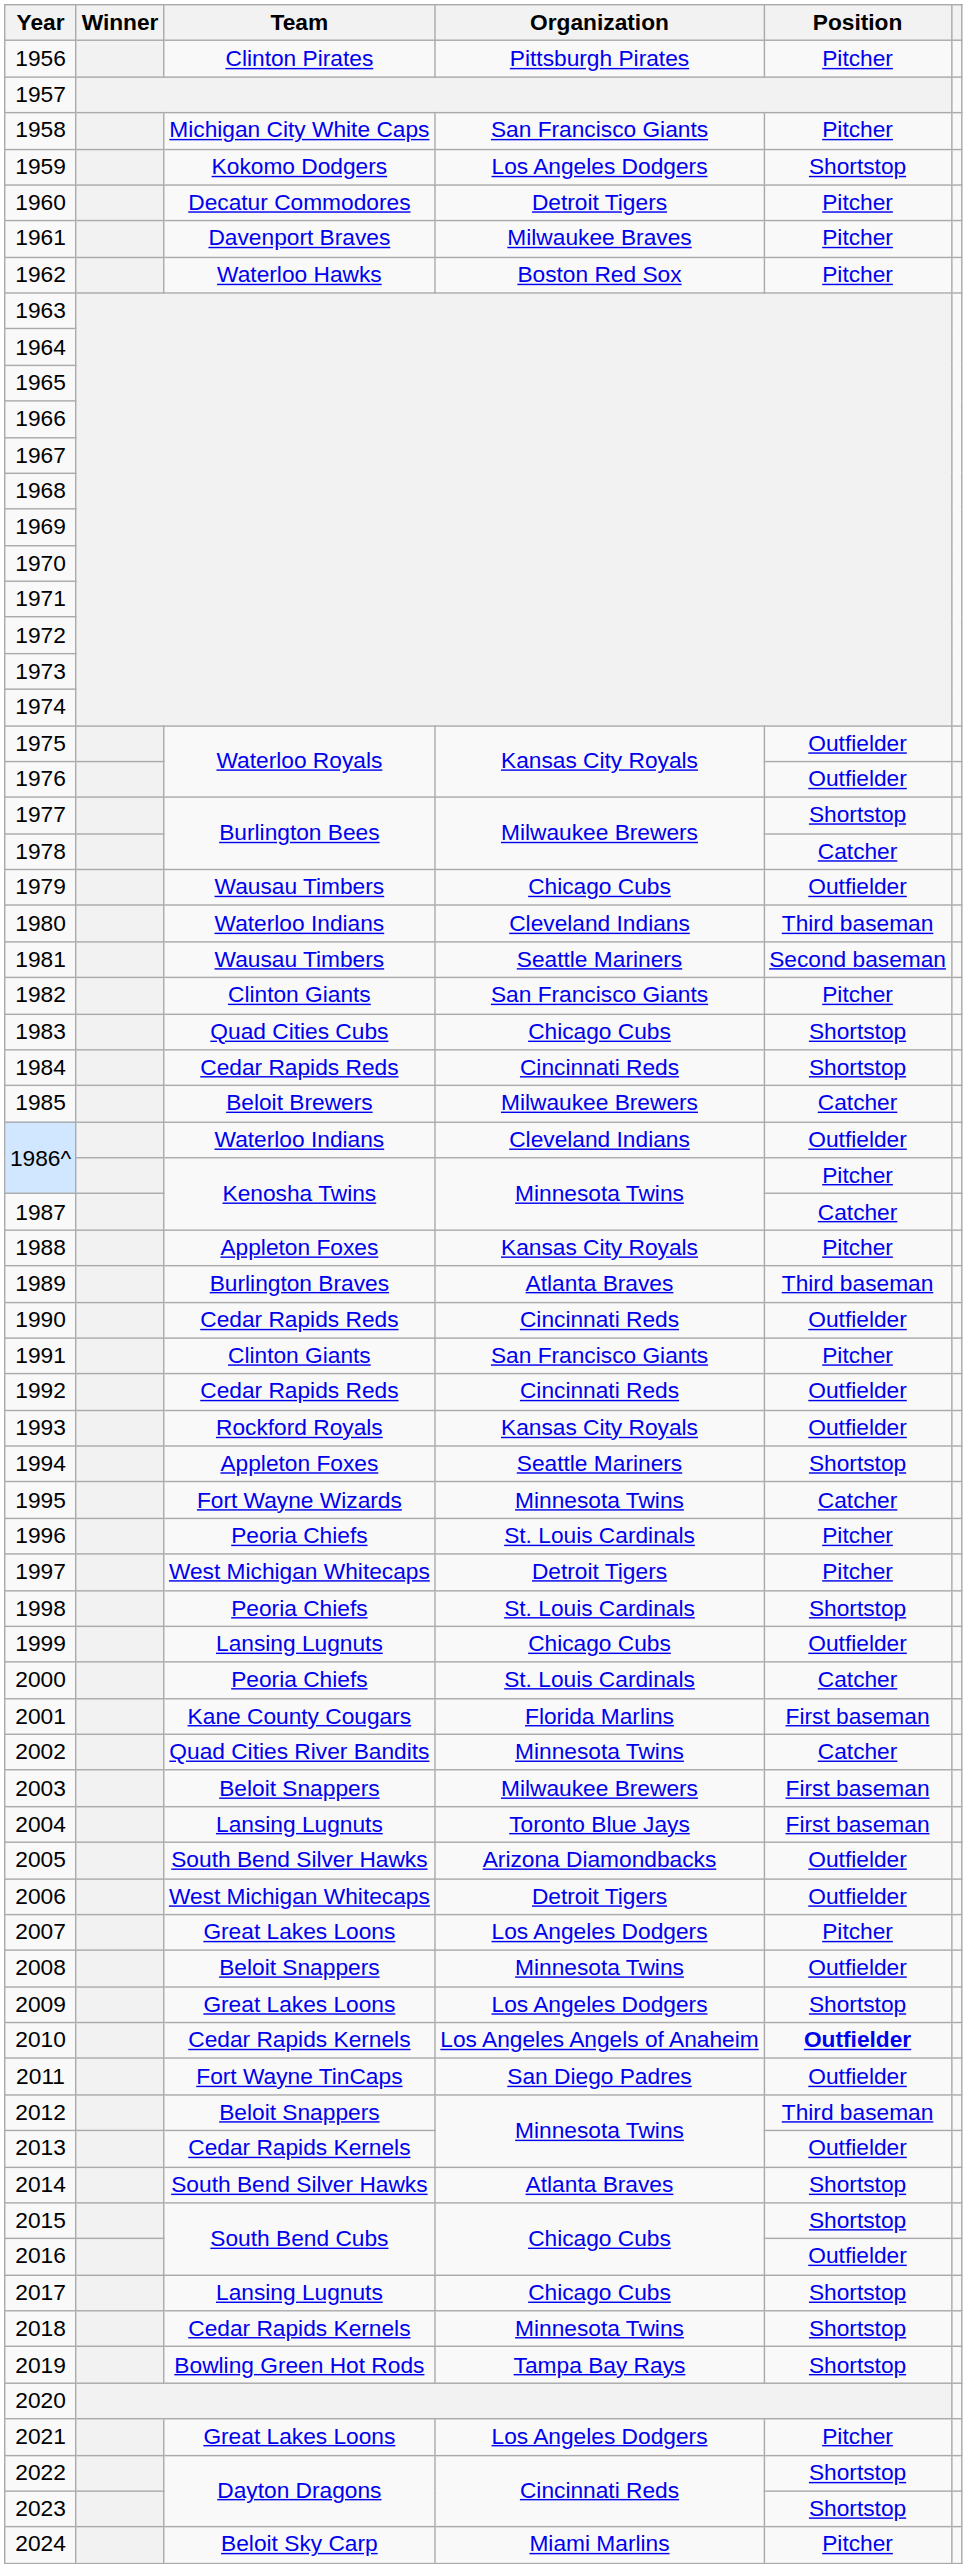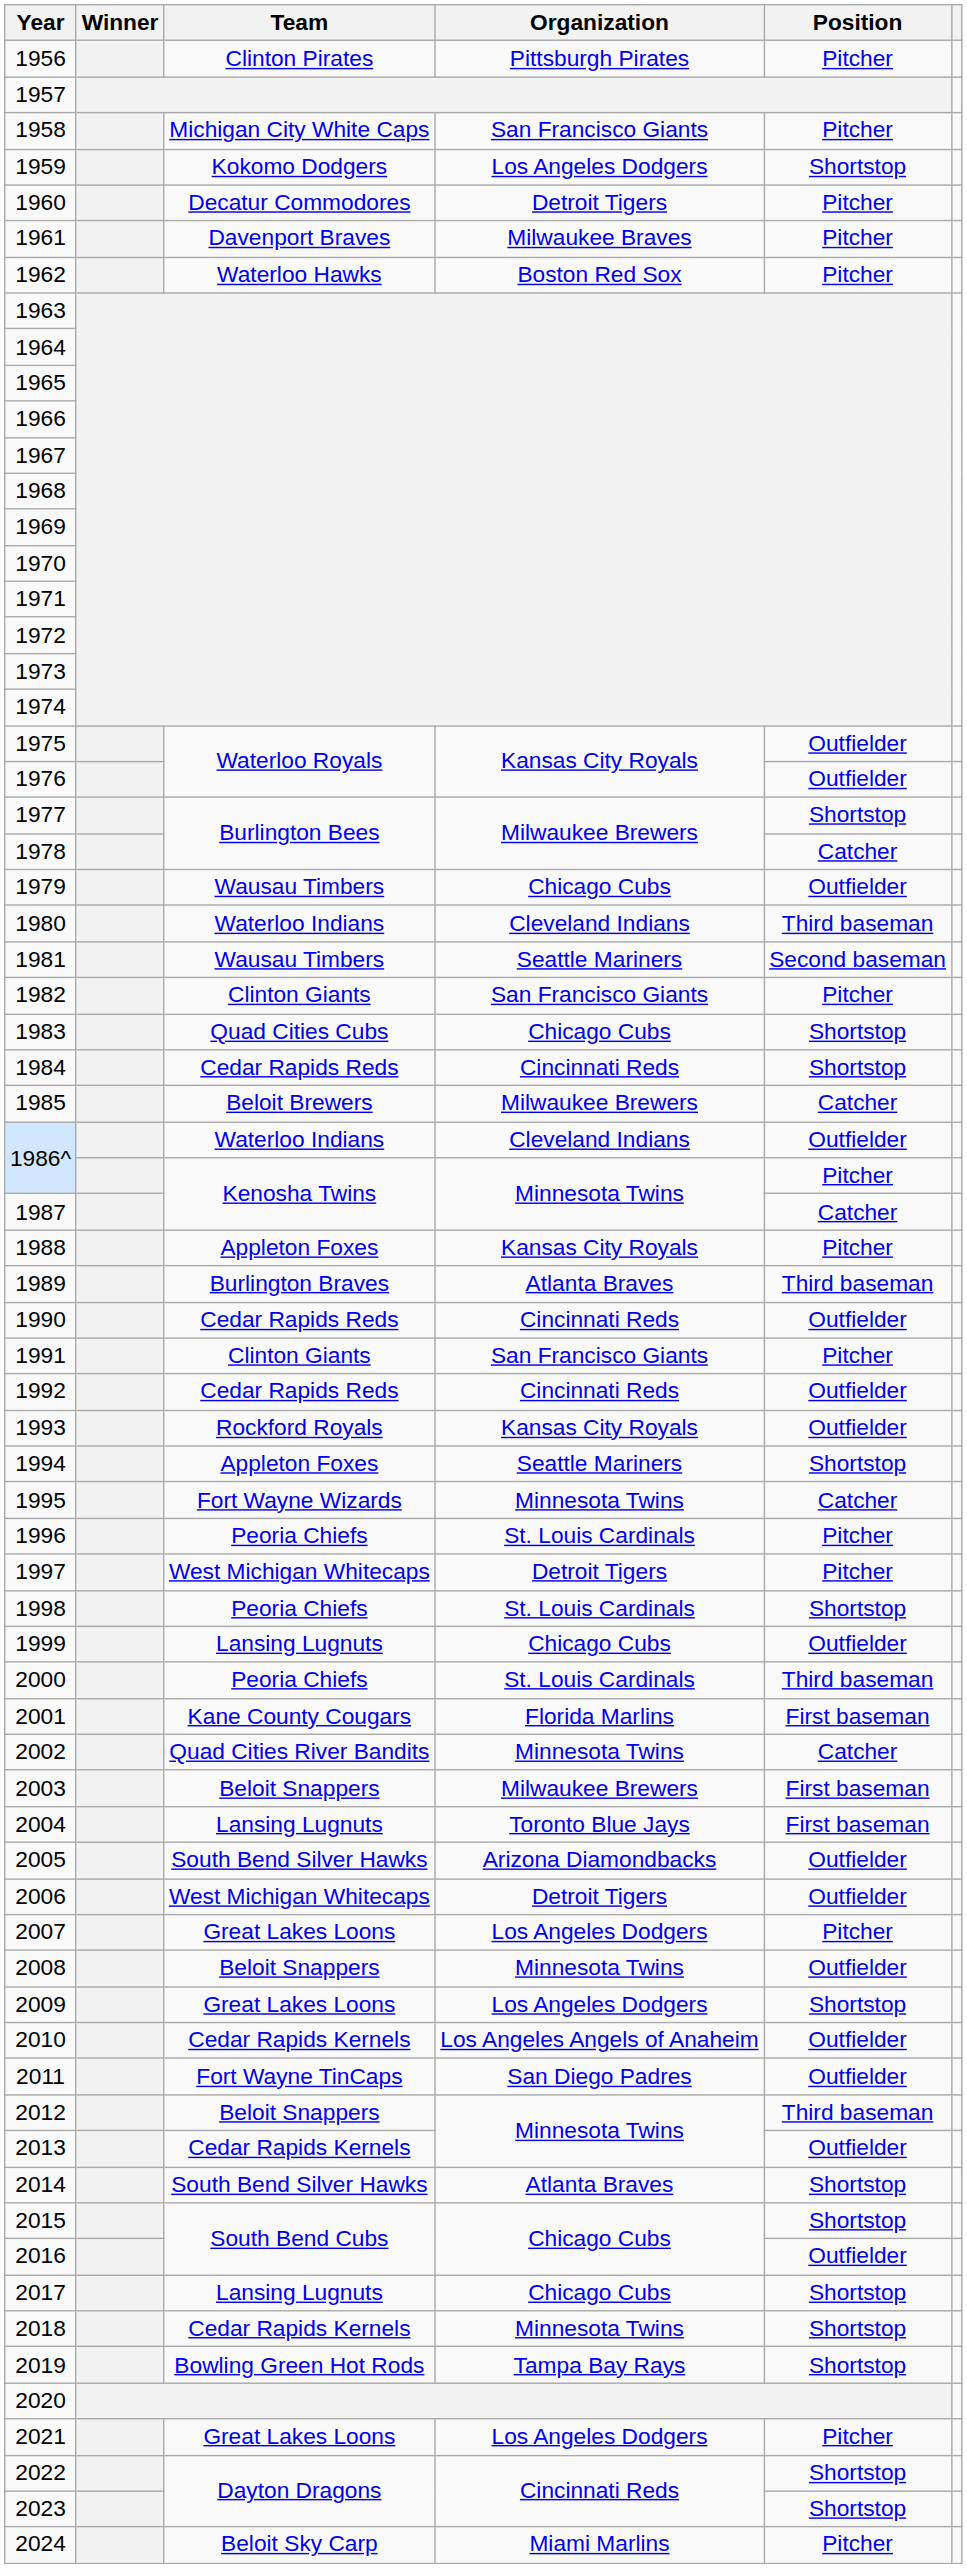 <table class="wikitable sortable plainrowheaders" style="text-align:center">
 <tr>
 <th scope="col">Year</th>
 <th scope="col">Winner</th>
 <th scope="col">Team</th>
 <th scope="col">Organization</th>
 <th scope="col">Position</th>
 <th scope="col" class="unsortable"></th>
 </tr>
 <tr>
 <td>1956</td>
 <th scope="row" style="text-align:center"></th>
 <td><a href='#'>Clinton Pirates</a></td>
 <td><a href='#'>Pittsburgh Pirates</a></td>
 <td><a href='#'>Pitcher</a></td>
 <td></td>
 </tr>
 <tr>
 <td>1957</td>
 <th scope="row" style="text-align:center" colspan=4></th>
 <td></td>
 </tr>
 <tr>
 <td>1958</td>
 <th scope="row" style="text-align:center"></th>
 <td><a href='#'>Michigan City White Caps</a></td>
 <td><a href='#'>San Francisco Giants</a></td>
 <td><a href='#'>Pitcher</a></td>
 <td></td>
 </tr>
 <tr>
 <td>1959</td>
 <th scope="row" style="text-align:center"></th>
 <td><a href='#'>Kokomo Dodgers</a></td>
 <td><a href='#'>Los Angeles Dodgers</a></td>
 <td><a href='#'>Shortstop</a></td>
 <td></td>
 </tr>
 <tr>
 <td>1960</td>
 <th scope="row" style="text-align:center"></th>
 <td><a href='#'>Decatur Commodores</a></td>
 <td><a href='#'>Detroit Tigers</a></td>
 <td><a href='#'>Pitcher</a></td>
 <td></td>
 </tr>
 <tr>
 <td>1961</td>
 <th scope="row" style="text-align:center"></th>
 <td><a href='#'>Davenport Braves</a></td>
 <td><a href='#'>Milwaukee Braves</a></td>
 <td><a href='#'>Pitcher</a></td>
 <td></td>
 </tr>
 <tr>
 <td>1962</td>
 <th scope="row" style="text-align:center"></th>
 <td><a href='#'>Waterloo Hawks</a></td>
 <td><a href='#'>Boston Red Sox</a></td>
 <td><a href='#'>Pitcher</a></td>
 <td></td>
 </tr>
 <tr>
 <td>1963</td>
 <th colspan="4" rowspan="12" scope="row" style="text-align:center"></th>
 <td rowspan="12"></td>
 </tr>
 <tr>
 <td>1964</td>
 </tr>
 <tr>
 <td>1965</td>
 </tr>
 <tr>
 <td>1966</td>
 </tr>
 <tr>
 <td>1967</td>
 </tr>
 <tr>
 <td>1968</td>
 </tr>
 <tr>
 <td>1969</td>
 </tr>
 <tr>
 <td>1970</td>
 </tr>
 <tr>
 <td>1971</td>
 </tr>
 <tr>
 <td>1972</td>
 </tr>
 <tr>
 <td>1973</td>
 </tr>
 <tr>
 <td>1974</td>
 </tr>
 <tr>
 <td>1975</td>
 <th scope="row" style="text-align:center"></th>
 <td rowspan="2"><a href='#'>Waterloo Royals</a></td>
 <td rowspan="2"><a href='#'>Kansas City Royals</a></td>
 <td><a href='#'>Outfielder</a></td>
 <td></td>
 </tr>
 <tr>
 <td>1976</td>
 <th scope="row" style="text-align:center"></th>
 <td><a href='#'>Outfielder</a></td>
 <td></td>
 </tr>
 <tr>
 <td>1977</td>
 <th scope="row" style="text-align:center"></th>
 <td rowspan="2"><a href='#'>Burlington Bees</a></td>
 <td rowspan="2"><a href='#'>Milwaukee Brewers</a></td>
 <td><a href='#'>Shortstop</a></td>
 <td></td>
 </tr>
 <tr>
 <td>1978</td>
 <th scope="row" style="text-align:center"></th>
 <td><a href='#'>Catcher</a></td>
 <td></td>
 </tr>
 <tr>
 <td>1979</td>
 <th scope="row" style="text-align:center"></th>
 <td><a href='#'>Wausau Timbers</a></td>
 <td><a href='#'>Chicago Cubs</a></td>
 <td><a href='#'>Outfielder</a></td>
 <td></td>
 </tr>
 <tr>
 <td>1980</td>
 <th scope="row" style="text-align:center"></th>
 <td><a href='#'>Waterloo Indians</a></td>
 <td><a href='#'>Cleveland Indians</a></td>
 <td><a href='#'>Third baseman</a></td>
 <td></td>
 </tr>
 <tr>
 <td>1981</td>
 <th scope="row" style="text-align:center"></th>
 <td><a href='#'>Wausau Timbers</a></td>
 <td><a href='#'>Seattle Mariners</a></td>
 <td><a href='#'>Second baseman</a></td>
 <td></td>
 </tr>
 <tr>
 <td>1982</td>
 <th scope="row" style="text-align:center"></th>
 <td><a href='#'>Clinton Giants</a></td>
 <td><a href='#'>San Francisco Giants</a></td>
 <td><a href='#'>Pitcher</a></td>
 <td></td>
 </tr>
 <tr>
 <td>1983</td>
 <th scope="row" style="text-align:center"></th>
 <td><a href='#'>Quad Cities Cubs</a></td>
 <td><a href='#'>Chicago Cubs</a></td>
 <td><a href='#'>Shortstop</a></td>
 <td></td>
 </tr>
 <tr>
 <td>1984</td>
 <th scope="row" style="text-align:center"></th>
 <td><a href='#'>Cedar Rapids Reds</a></td>
 <td><a href='#'>Cincinnati Reds</a></td>
 <td><a href='#'>Shortstop</a></td>
 <td></td>
 </tr>
 <tr>
 <td>1985</td>
 <th scope="row" style="text-align:center"></th>
 <td><a href='#'>Beloit Brewers</a></td>
 <td><a href='#'>Milwaukee Brewers</a></td>
 <td><a href='#'>Catcher</a></td>
 <td></td>
 </tr>
 <tr>
 <td style="background-color:#D0E7FF;" rowspan="2">1986^</td>
 <th scope="row" style="text-align:center"></th>
 <td><a href='#'>Waterloo Indians</a></td>
 <td><a href='#'>Cleveland Indians</a></td>
 <td><a href='#'>Outfielder</a></td>
 <td></td>
 </tr>
 <tr>
 <th scope="row" style="text-align:center"></th>
 <td rowspan="2"><a href='#'>Kenosha Twins</a></td>
 <td rowspan="2"><a href='#'>Minnesota Twins</a></td>
 <td><a href='#'>Pitcher</a></td>
 <td></td>
 </tr>
 <tr>
 <td>1987</td>
 <th scope="row" style="text-align:center"></th>
 <td><a href='#'>Catcher</a></td>
 <td></td>
 </tr>
 <tr>
 <td>1988</td>
 <th scope="row" style="text-align:center"></th>
 <td><a href='#'>Appleton Foxes</a></td>
 <td><a href='#'>Kansas City Royals</a></td>
 <td><a href='#'>Pitcher</a></td>
 <td></td>
 </tr>
 <tr>
 <td>1989</td>
 <th scope="row" style="text-align:center"></th>
 <td><a href='#'>Burlington Braves</a></td>
 <td><a href='#'>Atlanta Braves</a></td>
 <td><a href='#'>Third baseman</a></td>
 <td></td>
 </tr>
 <tr>
 <td>1990</td>
 <th scope="row" style="text-align:center"></th>
 <td><a href='#'>Cedar Rapids Reds</a></td>
 <td><a href='#'>Cincinnati Reds</a></td>
 <td><a href='#'>Outfielder</a></td>
 <td></td>
 </tr>
 <tr>
 <td>1991</td>
 <th scope="row" style="text-align:center"></th>
 <td><a href='#'>Clinton Giants</a></td>
 <td><a href='#'>San Francisco Giants</a></td>
 <td><a href='#'>Pitcher</a></td>
 <td></td>
 </tr>
 <tr>
 <td>1992</td>
 <th scope="row" style="text-align:center"></th>
 <td><a href='#'>Cedar Rapids Reds</a></td>
 <td><a href='#'>Cincinnati Reds</a></td>
 <td><a href='#'>Outfielder</a></td>
 <td></td>
 </tr>
 <tr>
 <td>1993</td>
 <th scope="row" style="text-align:center"></th>
 <td><a href='#'>Rockford Royals</a></td>
 <td><a href='#'>Kansas City Royals</a></td>
 <td><a href='#'>Outfielder</a></td>
 <td></td>
 </tr>
 <tr>
 <td>1994</td>
 <th scope="row" style="text-align:center"></th>
 <td><a href='#'>Appleton Foxes</a></td>
 <td><a href='#'>Seattle Mariners</a></td>
 <td><a href='#'>Shortstop</a></td>
 <td></td>
 </tr>
 <tr>
 <td>1995</td>
 <th scope="row" style="text-align:center"></th>
 <td><a href='#'>Fort Wayne Wizards</a></td>
 <td><a href='#'>Minnesota Twins</a></td>
 <td><a href='#'>Catcher</a></td>
 <td></td>
 </tr>
 <tr>
 <td>1996</td>
 <th scope="row" style="text-align:center"></th>
 <td><a href='#'>Peoria Chiefs</a></td>
 <td><a href='#'>St. Louis Cardinals</a></td>
 <td><a href='#'>Pitcher</a></td>
 <td></td>
 </tr>
 <tr>
 <td>1997</td>
 <th scope="row" style="text-align:center"></th>
 <td><a href='#'>West Michigan Whitecaps</a></td>
 <td><a href='#'>Detroit Tigers</a></td>
 <td><a href='#'>Pitcher</a></td>
 <td></td>
 </tr>
 <tr>
 <td>1998</td>
 <th scope="row" style="text-align:center"></th>
 <td><a href='#'>Peoria Chiefs</a></td>
 <td><a href='#'>St. Louis Cardinals</a></td>
 <td><a href='#'>Shortstop</a></td>
 <td></td>
 </tr>
 <tr>
 <td>1999</td>
 <th scope="row" style="text-align:center"></th>
 <td><a href='#'>Lansing Lugnuts</a></td>
 <td><a href='#'>Chicago Cubs</a></td>
 <td><a href='#'>Outfielder</a></td>
 <td></td>
 </tr>
 <tr>
 <td>2000</td>
 <th scope="row" style="text-align:center"></th>
 <td><a href='#'>Peoria Chiefs</a></td>
 <td><a href='#'>St. Louis Cardinals</a></td>
-<td><a href='#'>Catcher</a></td>
+<td><a href='#'>Third baseman</a></td>
 <td></td>
 </tr>
 <tr>
 <td>2001</td>
 <th scope="row" style="text-align:center"></th>
 <td><a href='#'>Kane County Cougars</a></td>
 <td><a href='#'>Florida Marlins</a></td>
 <td><a href='#'>First baseman</a></td>
 <td></td>
 </tr>
 <tr>
 <td>2002</td>
 <th scope="row" style="text-align:center"></th>
 <td><a href='#'>Quad Cities River Bandits</a></td>
 <td><a href='#'>Minnesota Twins</a></td>
 <td><a href='#'>Catcher</a></td>
 <td></td>
 </tr>
 <tr>
 <td>2003</td>
 <th scope="row" style="text-align:center"></th>
 <td><a href='#'>Beloit Snappers</a></td>
 <td><a href='#'>Milwaukee Brewers</a></td>
 <td><a href='#'>First baseman</a></td>
 <td></td>
 </tr>
 <tr>
 <td>2004</td>
 <th scope="row" style="text-align:center"></th>
 <td><a href='#'>Lansing Lugnuts</a></td>
 <td><a href='#'>Toronto Blue Jays</a></td>
 <td><a href='#'>First baseman</a></td>
 <td></td>
 </tr>
 <tr>
 <td>2005</td>
 <th scope="row" style="text-align:center"></th>
 <td><a href='#'>South Bend Silver Hawks</a></td>
 <td><a href='#'>Arizona Diamondbacks</a></td>
 <td><a href='#'>Outfielder</a></td>
 <td></td>
 </tr>
 <tr>
 <td>2006</td>
 <th scope="row" style="text-align:center"></th>
 <td><a href='#'>West Michigan Whitecaps</a></td>
 <td><a href='#'>Detroit Tigers</a></td>
 <td><a href='#'>Outfielder</a></td>
 <td></td>
 </tr>
 <tr>
 <td>2007</td>
 <th scope="row" style="text-align:center"></th>
 <td><a href='#'>Great Lakes Loons</a></td>
 <td><a href='#'>Los Angeles Dodgers</a></td>
 <td><a href='#'>Pitcher</a></td>
 <td></td>
 </tr>
 <tr>
 <td>2008</td>
 <th scope="row" style="text-align:center"></th>
 <td><a href='#'>Beloit Snappers</a></td>
 <td><a href='#'>Minnesota Twins</a></td>
 <td><a href='#'>Outfielder</a></td>
 <td></td>
 </tr>
 <tr>
 <td>2009</td>
 <th scope="row" style="text-align:center"></th>
 <td><a href='#'>Great Lakes Loons</a></td>
 <td><a href='#'>Los Angeles Dodgers</a></td>
 <td><a href='#'>Shortstop</a></td>
 <td></td>
 </tr>
 <tr>
 <td>2010</td>
 <th scope="row" style="text-align:center"></th>
 <td><a href='#'>Cedar Rapids Kernels</a></td>
 <td><a href='#'>Los Angeles Angels of Anaheim</a></td>
-<td><strong><a href='#'>Outfielder</a></strong></td>
+<td><a href='#'>Outfielder</a></td>
 <td></td>
 </tr>
 <tr>
 <td>2011</td>
 <th scope="row" style="text-align:center"></th>
 <td><a href='#'>Fort Wayne TinCaps</a></td>
 <td><a href='#'>San Diego Padres</a></td>
 <td><a href='#'>Outfielder</a></td>
 <td></td>
 </tr>
 <tr>
 <td>2012</td>
 <th scope="row" style="text-align:center"></th>
 <td><a href='#'>Beloit Snappers</a></td>
 <td rowspan="2"><a href='#'>Minnesota Twins</a></td>
 <td><a href='#'>Third baseman</a></td>
 <td></td>
 </tr>
 <tr>
 <td>2013</td>
 <th scope="row" style="text-align:center"></th>
 <td><a href='#'>Cedar Rapids Kernels</a></td>
 <td><a href='#'>Outfielder</a></td>
 <td></td>
 </tr>
 <tr>
 <td>2014</td>
 <th scope="row" style="text-align:center"></th>
 <td><a href='#'>South Bend Silver Hawks</a></td>
 <td><a href='#'>Atlanta Braves</a></td>
 <td><a href='#'>Shortstop</a></td>
 <td></td>
 </tr>
 <tr>
 <td>2015</td>
 <th scope="row" style="text-align:center"></th>
 <td rowspan="2"><a href='#'>South Bend Cubs</a></td>
 <td rowspan="2"><a href='#'>Chicago Cubs</a></td>
 <td><a href='#'>Shortstop</a></td>
 <td></td>
 </tr>
 <tr>
 <td>2016</td>
 <th scope="row" style="text-align:center"></th>
 <td><a href='#'>Outfielder</a></td>
 <td></td>
 </tr>
 <tr>
 <td>2017</td>
 <th scope="row" style="text-align:center"></th>
 <td><a href='#'>Lansing Lugnuts</a></td>
 <td><a href='#'>Chicago Cubs</a></td>
 <td><a href='#'>Shortstop</a></td>
 <td></td>
 </tr>
 <tr>
 <td>2018</td>
 <th scope="row" style="text-align:center"></th>
 <td><a href='#'>Cedar Rapids Kernels</a></td>
 <td><a href='#'>Minnesota Twins</a></td>
 <td><a href='#'>Shortstop</a></td>
 <td></td>
 </tr>
 <tr>
 <td>2019</td>
 <th scope="row" style="text-align:center"></th>
 <td><a href='#'>Bowling Green Hot Rods</a></td>
 <td><a href='#'>Tampa Bay Rays</a></td>
 <td><a href='#'>Shortstop</a></td>
 <td></td>
 </tr>
 <tr>
 <td>2020</td>
 <th scope="row" style="text-align:center" colspan="4"></th>
 <td></td>
 </tr>
 <tr>
 <td>2021</td>
 <th scope="row" style="text-align:center"></th>
 <td><a href='#'>Great Lakes Loons</a></td>
 <td><a href='#'>Los Angeles Dodgers</a></td>
 <td><a href='#'>Pitcher</a></td>
 <td></td>
 </tr>
 <tr>
 <td>2022</td>
 <th scope="row" style="text-align:center"></th>
 <td rowspan="2"><a href='#'>Dayton Dragons</a></td>
 <td rowspan="2"><a href='#'>Cincinnati Reds</a></td>
 <td><a href='#'>Shortstop</a></td>
 <td></td>
 </tr>
 <tr>
 <td>2023</td>
 <th scope="row" style="text-align:center"></th>
 <td><a href='#'>Shortstop</a></td>
 <td></td>
 </tr>
 <tr>
 <td>2024</td>
 <th scope="row" style="text-align:center"></th>
 <td><a href='#'>Beloit Sky Carp</a></td>
 <td><a href='#'>Miami Marlins</a></td>
 <td><a href='#'>Pitcher</a></td>
 <td></td>
 </tr>
 </table>
